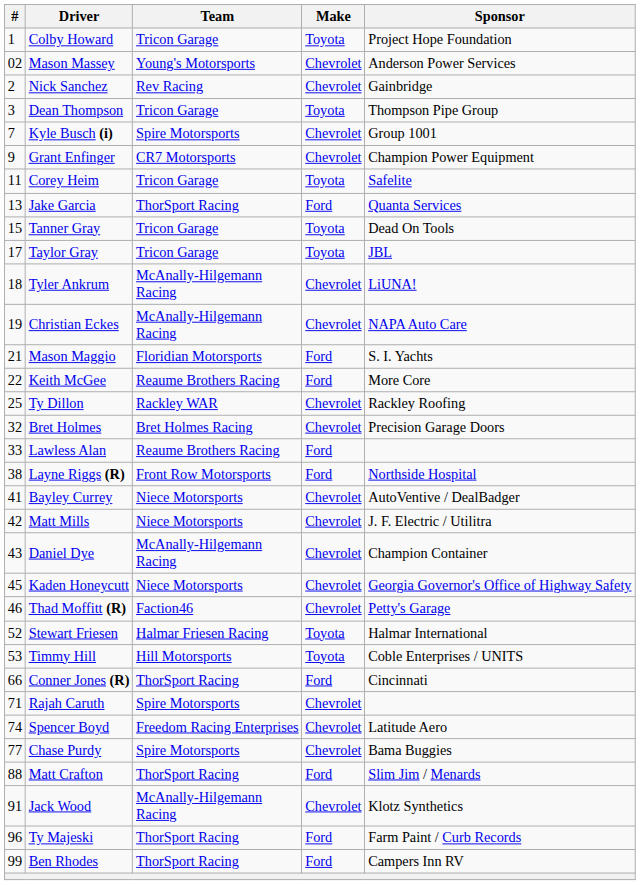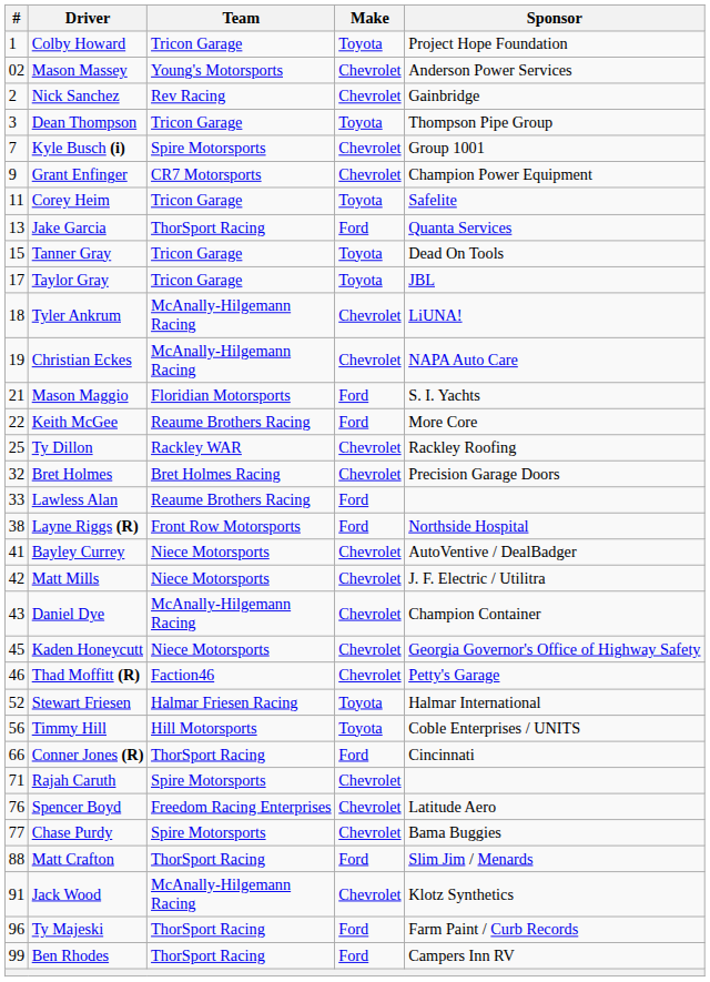 <table class="wikitable" style="font-size: 95%;">
 <tr>
 <th>#</th>
 <th>Driver</th>
 <th>Team</th>
 <th>Make</th>
 <th>Sponsor</th>
 </tr>
 <tr>
 <td>1</td>
 <td><a href='#'>Colby Howard</a></td>
 <td><a href='#'>Tricon Garage</a></td>
 <td><a href='#'>Toyota</a></td>
 <td>Project Hope Foundation</td>
 </tr>
 <tr>
 <td>02</td>
 <td><a href='#'>Mason Massey</a></td>
 <td><a href='#'>Young's Motorsports</a></td>
 <td><a href='#'>Chevrolet</a></td>
 <td>Anderson Power Services</td>
 </tr>
 <tr>
 <td>2</td>
 <td><a href='#'>Nick Sanchez</a></td>
 <td><a href='#'>Rev Racing</a></td>
 <td><a href='#'>Chevrolet</a></td>
 <td>Gainbridge</td>
 </tr>
 <tr>
 <td>3</td>
 <td><a href='#'>Dean Thompson</a></td>
 <td><a href='#'>Tricon Garage</a></td>
 <td><a href='#'>Toyota</a></td>
 <td>Thompson Pipe Group</td>
 </tr>
 <tr>
 <td>7</td>
 <td><a href='#'>Kyle Busch</a> <strong>(i)</strong></td>
 <td><a href='#'>Spire Motorsports</a></td>
 <td><a href='#'>Chevrolet</a></td>
 <td>Group 1001</td>
 </tr>
 <tr>
 <td>9</td>
 <td><a href='#'>Grant Enfinger</a></td>
 <td><a href='#'>CR7 Motorsports</a></td>
 <td><a href='#'>Chevrolet</a></td>
 <td>Champion Power Equipment</td>
 </tr>
 <tr>
 <td>11</td>
 <td><a href='#'>Corey Heim</a></td>
 <td><a href='#'>Tricon Garage</a></td>
 <td><a href='#'>Toyota</a></td>
 <td><a href='#'>Safelite</a></td>
 </tr>
 <tr>
 <td>13</td>
 <td><a href='#'>Jake Garcia</a></td>
 <td><a href='#'>ThorSport Racing</a></td>
 <td><a href='#'>Ford</a></td>
 <td><a href='#'>Quanta Services</a></td>
 </tr>
 <tr>
 <td>15</td>
 <td><a href='#'>Tanner Gray</a></td>
 <td><a href='#'>Tricon Garage</a></td>
 <td><a href='#'>Toyota</a></td>
 <td>Dead On Tools</td>
 </tr>
 <tr>
 <td>17</td>
 <td><a href='#'>Taylor Gray</a></td>
 <td><a href='#'>Tricon Garage</a></td>
 <td><a href='#'>Toyota</a></td>
 <td><a href='#'>JBL</a></td>
 </tr>
 <tr>
 <td>18</td>
 <td><a href='#'>Tyler Ankrum</a></td>
 <td><a href='#'>McAnally-Hilgemann Racing</a></td>
 <td><a href='#'>Chevrolet</a></td>
 <td><a href='#'>LiUNA!</a></td>
 </tr>
 <tr>
 <td>19</td>
 <td><a href='#'>Christian Eckes</a></td>
 <td><a href='#'>McAnally-Hilgemann Racing</a></td>
 <td><a href='#'>Chevrolet</a></td>
 <td><a href='#'>NAPA Auto Care</a></td>
 </tr>
 <tr>
 <td>21</td>
 <td><a href='#'>Mason Maggio</a></td>
 <td><a href='#'>Floridian Motorsports</a></td>
 <td><a href='#'>Ford</a></td>
 <td>S. I. Yachts</td>
 </tr>
 <tr>
 <td>22</td>
 <td><a href='#'>Keith McGee</a></td>
 <td><a href='#'>Reaume Brothers Racing</a></td>
 <td><a href='#'>Ford</a></td>
 <td>More Core</td>
 </tr>
 <tr>
 <td>25</td>
 <td><a href='#'>Ty Dillon</a></td>
 <td><a href='#'>Rackley WAR</a></td>
 <td><a href='#'>Chevrolet</a></td>
 <td>Rackley Roofing</td>
 </tr>
 <tr>
 <td>32</td>
 <td><a href='#'>Bret Holmes</a></td>
 <td><a href='#'>Bret Holmes Racing</a></td>
 <td><a href='#'>Chevrolet</a></td>
 <td>Precision Garage Doors</td>
 </tr>
 <tr>
 <td>33</td>
 <td><a href='#'>Lawless Alan</a></td>
 <td><a href='#'>Reaume Brothers Racing</a></td>
 <td><a href='#'>Ford</a></td>
 <td></td>
 </tr>
 <tr>
 <td>38</td>
 <td><a href='#'>Layne Riggs</a> <strong>(R)</strong></td>
 <td><a href='#'>Front Row Motorsports</a></td>
 <td><a href='#'>Ford</a></td>
 <td><a href='#'>Northside Hospital</a></td>
 </tr>
 <tr>
 <td>41</td>
 <td><a href='#'>Bayley Currey</a></td>
 <td><a href='#'>Niece Motorsports</a></td>
 <td><a href='#'>Chevrolet</a></td>
 <td>AutoVentive / DealBadger</td>
 </tr>
 <tr>
 <td>42</td>
 <td><a href='#'>Matt Mills</a></td>
 <td><a href='#'>Niece Motorsports</a></td>
 <td><a href='#'>Chevrolet</a></td>
 <td>J. F. Electric / Utilitra</td>
 </tr>
 <tr>
 <td>43</td>
 <td><a href='#'>Daniel Dye</a></td>
 <td><a href='#'>McAnally-Hilgemann Racing</a></td>
 <td><a href='#'>Chevrolet</a></td>
 <td>Champion Container</td>
 </tr>
 <tr>
 <td>45</td>
 <td><a href='#'>Kaden Honeycutt</a></td>
 <td><a href='#'>Niece Motorsports</a></td>
 <td><a href='#'>Chevrolet</a></td>
 <td nowrap><a href='#'>Georgia Governor's Office of Highway Safety</a></td>
 </tr>
 <tr>
 <td>46</td>
 <td><a href='#'>Thad Moffitt</a> <strong>(R)</strong></td>
 <td><a href='#'>Faction46</a></td>
 <td><a href='#'>Chevrolet</a></td>
 <td><a href='#'>Petty's Garage</a></td>
 </tr>
 <tr>
 <td>52</td>
 <td><a href='#'>Stewart Friesen</a></td>
 <td><a href='#'>Halmar Friesen Racing</a></td>
 <td><a href='#'>Toyota</a></td>
 <td>Halmar International</td>
 </tr>
 <tr>
-<td>53</td>
+<td>56</td>
 <td><a href='#'>Timmy Hill</a></td>
 <td><a href='#'>Hill Motorsports</a></td>
 <td><a href='#'>Toyota</a></td>
 <td>Coble Enterprises / UNITS</td>
 </tr>
 <tr>
 <td>66</td>
 <td nowrap><a href='#'>Conner Jones</a> <strong>(R)</strong></td>
 <td><a href='#'>ThorSport Racing</a></td>
 <td><a href='#'>Ford</a></td>
 <td>Cincinnati</td>
 </tr>
 <tr>
 <td>71</td>
 <td><a href='#'>Rajah Caruth</a></td>
 <td><a href='#'>Spire Motorsports</a></td>
 <td><a href='#'>Chevrolet</a></td>
 <td></td>
 </tr>
 <tr>
-<td>74</td>
+<td>76</td>
 <td><a href='#'>Spencer Boyd</a></td>
 <td nowrap><a href='#'>Freedom Racing Enterprises</a></td>
 <td><a href='#'>Chevrolet</a></td>
 <td>Latitude Aero</td>
 </tr>
 <tr>
 <td>77</td>
 <td><a href='#'>Chase Purdy</a></td>
 <td><a href='#'>Spire Motorsports</a></td>
 <td><a href='#'>Chevrolet</a></td>
 <td>Bama Buggies</td>
 </tr>
 <tr>
 <td>88</td>
 <td><a href='#'>Matt Crafton</a></td>
 <td><a href='#'>ThorSport Racing</a></td>
 <td><a href='#'>Ford</a></td>
 <td><a href='#'>Slim Jim</a> / <a href='#'>Menards</a></td>
 </tr>
 <tr>
 <td>91</td>
 <td><a href='#'>Jack Wood</a></td>
 <td><a href='#'>McAnally-Hilgemann Racing</a></td>
 <td><a href='#'>Chevrolet</a></td>
 <td>Klotz Synthetics</td>
 </tr>
 <tr>
 <td>96</td>
 <td><a href='#'>Ty Majeski</a></td>
 <td><a href='#'>ThorSport Racing</a></td>
 <td><a href='#'>Ford</a></td>
 <td>Farm Paint / <a href='#'>Curb Records</a></td>
 </tr>
 <tr>
 <td>99</td>
 <td><a href='#'>Ben Rhodes</a></td>
 <td><a href='#'>ThorSport Racing</a></td>
 <td><a href='#'>Ford</a></td>
 <td>Campers Inn RV</td>
 </tr>
 <tr>
 <th colspan="5"></th>
 </tr>
 </table>
